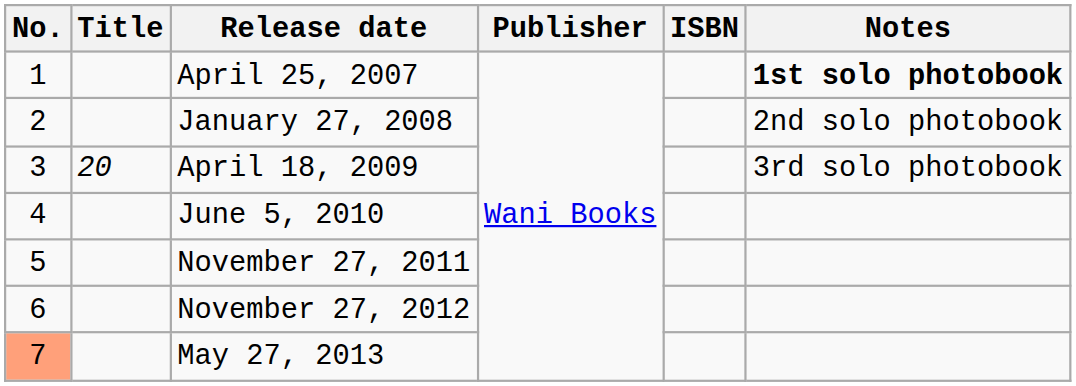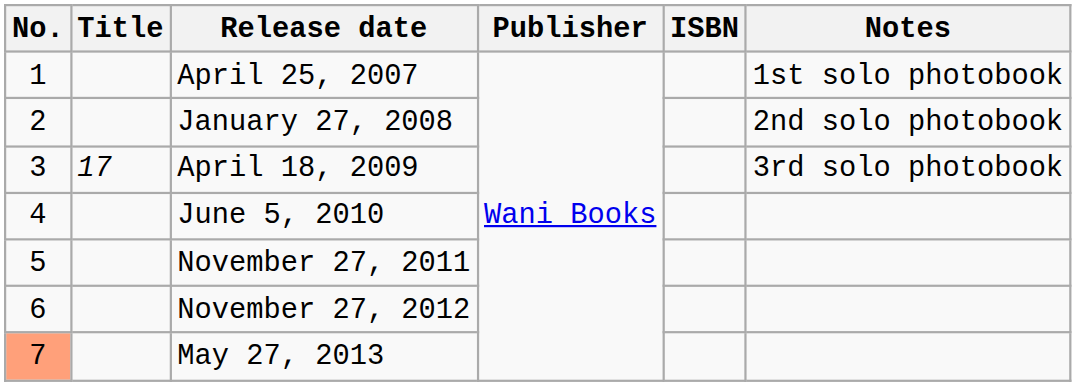 <table class="wikitable">
 <tr>
 <th>No.</th>
 <th>Title</th>
 <th>Release date</th>
 <th>Publisher</th>
 <th>ISBN</th>
 <th>Notes</th>
 </tr>
 <tr>
 <td align="center">1</td>
 <td></td>
 <td>April 25, 2007</td>
 <td rowspan="7"><a href='#'>Wani Books</a></td>
 <td></td>
-<td><strong>1st solo photobook</strong></td>
+<td>1st solo photobook</td>
 </tr>
 <tr>
 <td align="center">2</td>
 <td></td>
 <td>January 27, 2008</td>
 <td></td>
 <td>2nd solo photobook</td>
 </tr>
 <tr>
 <td align="center">3</td>
-<td><em>20</em></td>
+<td><em>17</em></td>
 <td>April 18, 2009</td>
 <td></td>
 <td>3rd solo photobook</td>
 </tr>
 <tr>
 <td align="center">4</td>
 <td></td>
 <td>June 5, 2010</td>
 <td></td>
 <td></td>
 </tr>
 <tr>
 <td align="center">5</td>
 <td></td>
 <td>November 27, 2011</td>
 <td></td>
 <td></td>
 </tr>
 <tr>
 <td align="center">6</td>
 <td></td>
 <td>November 27, 2012</td>
 <td></td>
 <td></td>
 </tr>
 <tr>
 <td align="center" style="background: lightsalmon;">7</td>
 <td></td>
 <td>May 27, 2013</td>
 <td></td>
 <td></td>
 </tr>
 </table>
